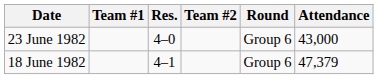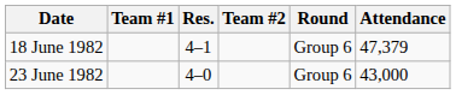 <table class="wikitable" style="text-align: left;">
 <tr>
 <th>Date</th>
 <th>Team #1</th>
 <th>Res.</th>
 <th>Team #2</th>
 <th>Round</th>
 <th>Attendance</th>
 </tr>
 <tr>
+<td>18 June 1982</td>
+<td></td>
+<td style="text-align:center;">4–1</td>
+<td></td>
+<td>Group 6</td>
+<td>47,379</td>
+</tr>
+<tr>
 <td>23 June 1982</td>
 <td></td>
 <td style="text-align:center;">4–0</td>
 <td></td>
 <td>Group 6</td>
 <td>43,000</td>
 </tr>
-<tr>
-<td>18 June 1982</td>
-<td></td>
-<td style="text-align:center;">4–1</td>
-<td></td>
-<td>Group 6</td>
-<td>47,379</td>
-</tr>
 </table>
